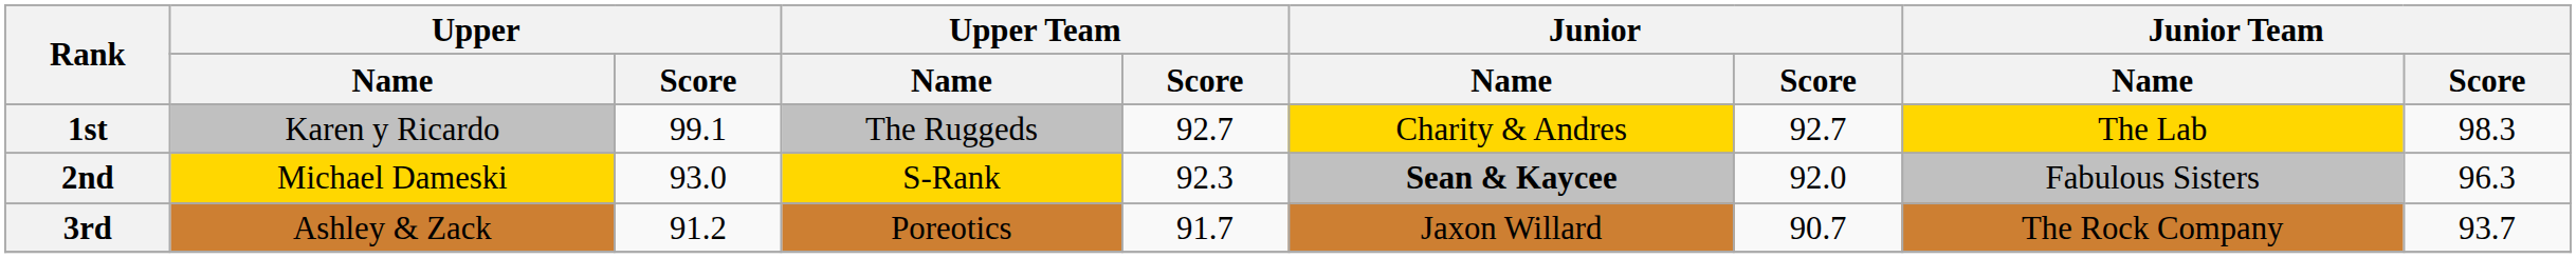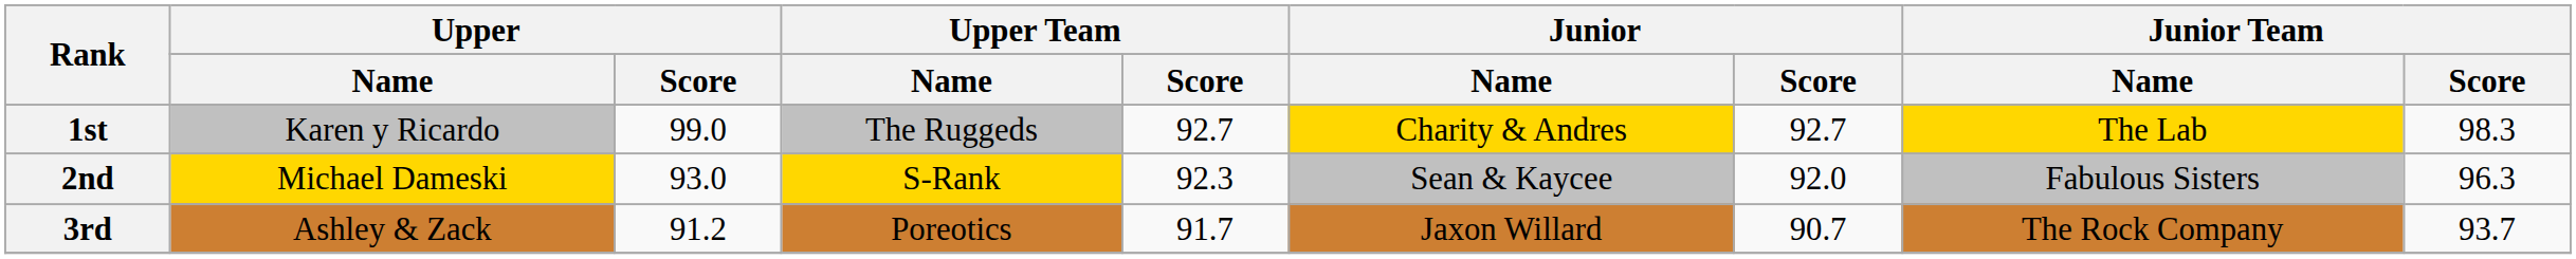 <table class="wikitable" style="text-align:center; line-height:17px; width:100%;">
 <tr>
 <th scope="col" rowspan="2">Rank</th>
 <th scope="col" colspan="2">Upper</th>
 <th scope="col" colspan="2">Upper Team</th>
 <th scope="col" colspan="2">Junior</th>
 <th scope="col" colspan="2">Junior Team</th>
 </tr>
 <tr>
 <th scope="col">Name</th>
 <th scope="col">Score</th>
 <th scope="col">Name</th>
 <th scope="col">Score</th>
 <th scope="col">Name</th>
 <th scope="col">Score</th>
 <th scope="col">Name</th>
 <th scope="col">Score</th>
 </tr>
 <tr>
 <th scope="row">1st</th>
 <td style="background:silver;">Karen y Ricardo</td>
-<td>99.1</td>
+<td>99.0</td>
 <td style="background:silver;">The Ruggeds</td>
 <td>92.7</td>
 <td style="background:gold;">Charity & Andres</td>
 <td>92.7</td>
 <td style="background:gold;">The Lab</td>
 <td>98.3</td>
 </tr>
 <tr>
 <th scope="row">2nd</th>
 <td style="background:gold;">Michael Dameski</td>
 <td>93.0</td>
 <td style="background:gold;">S-Rank</td>
 <td>92.3</td>
-<td style="background:silver;"><strong>Sean & Kaycee</strong></td>
+<td style="background:silver;">Sean & Kaycee</td>
 <td>92.0</td>
 <td style="background:silver;">Fabulous Sisters</td>
 <td>96.3</td>
 </tr>
 <tr>
 <th scope="row">3rd</th>
 <td style="background:#cd7f32;">Ashley & Zack</td>
 <td>91.2</td>
 <td style="background:#cd7f32;">Poreotics</td>
 <td>91.7</td>
 <td style="background:#cd7f32;">Jaxon Willard</td>
 <td>90.7</td>
 <td style="background:#cd7f32;">The Rock Company</td>
 <td>93.7</td>
 </tr>
 <tr>
 </tr>
 </table>
